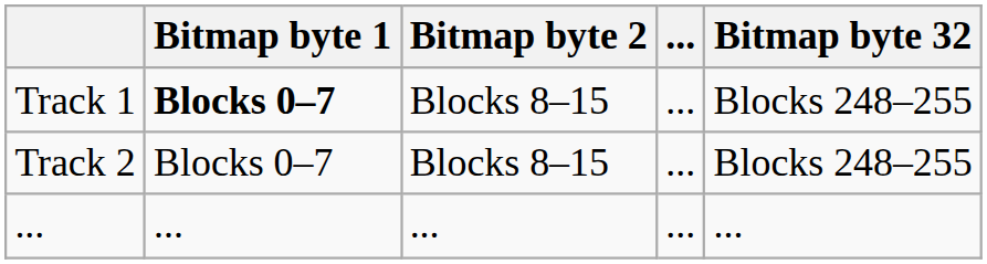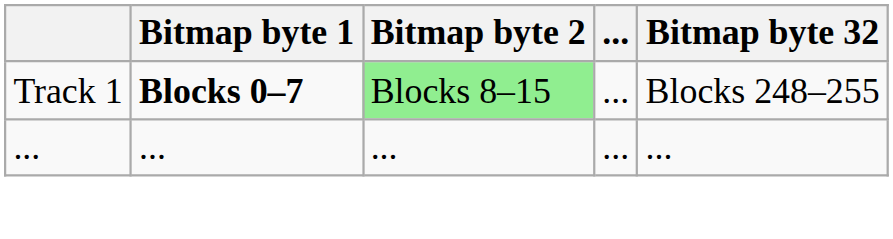 <table class="wikitable">
 <tr>
 <th></th>
 <th>Bitmap byte 1</th>
 <th>Bitmap byte 2</th>
 <th>...</th>
 <th>Bitmap byte 32</th>
 </tr>
 <tr>
 <td>Track 1</td>
 <td><strong>Blocks 0–7</strong></td>
-<td>Blocks 8–15</td>
-<td>...</td>
-<td>Blocks 248–255</td>
-</tr>
-<tr>
-<td>Track 2</td>
-<td>Blocks 0–7</td>
-<td>Blocks 8–15</td>
+<td style="background: lightgreen;">Blocks 8–15</td>
 <td>...</td>
 <td>Blocks 248–255</td>
 </tr>
 <tr>
 <td>...</td>
 <td>...</td>
 <td>...</td>
 <td>...</td>
 <td>...</td>
 </tr>
 </table>
